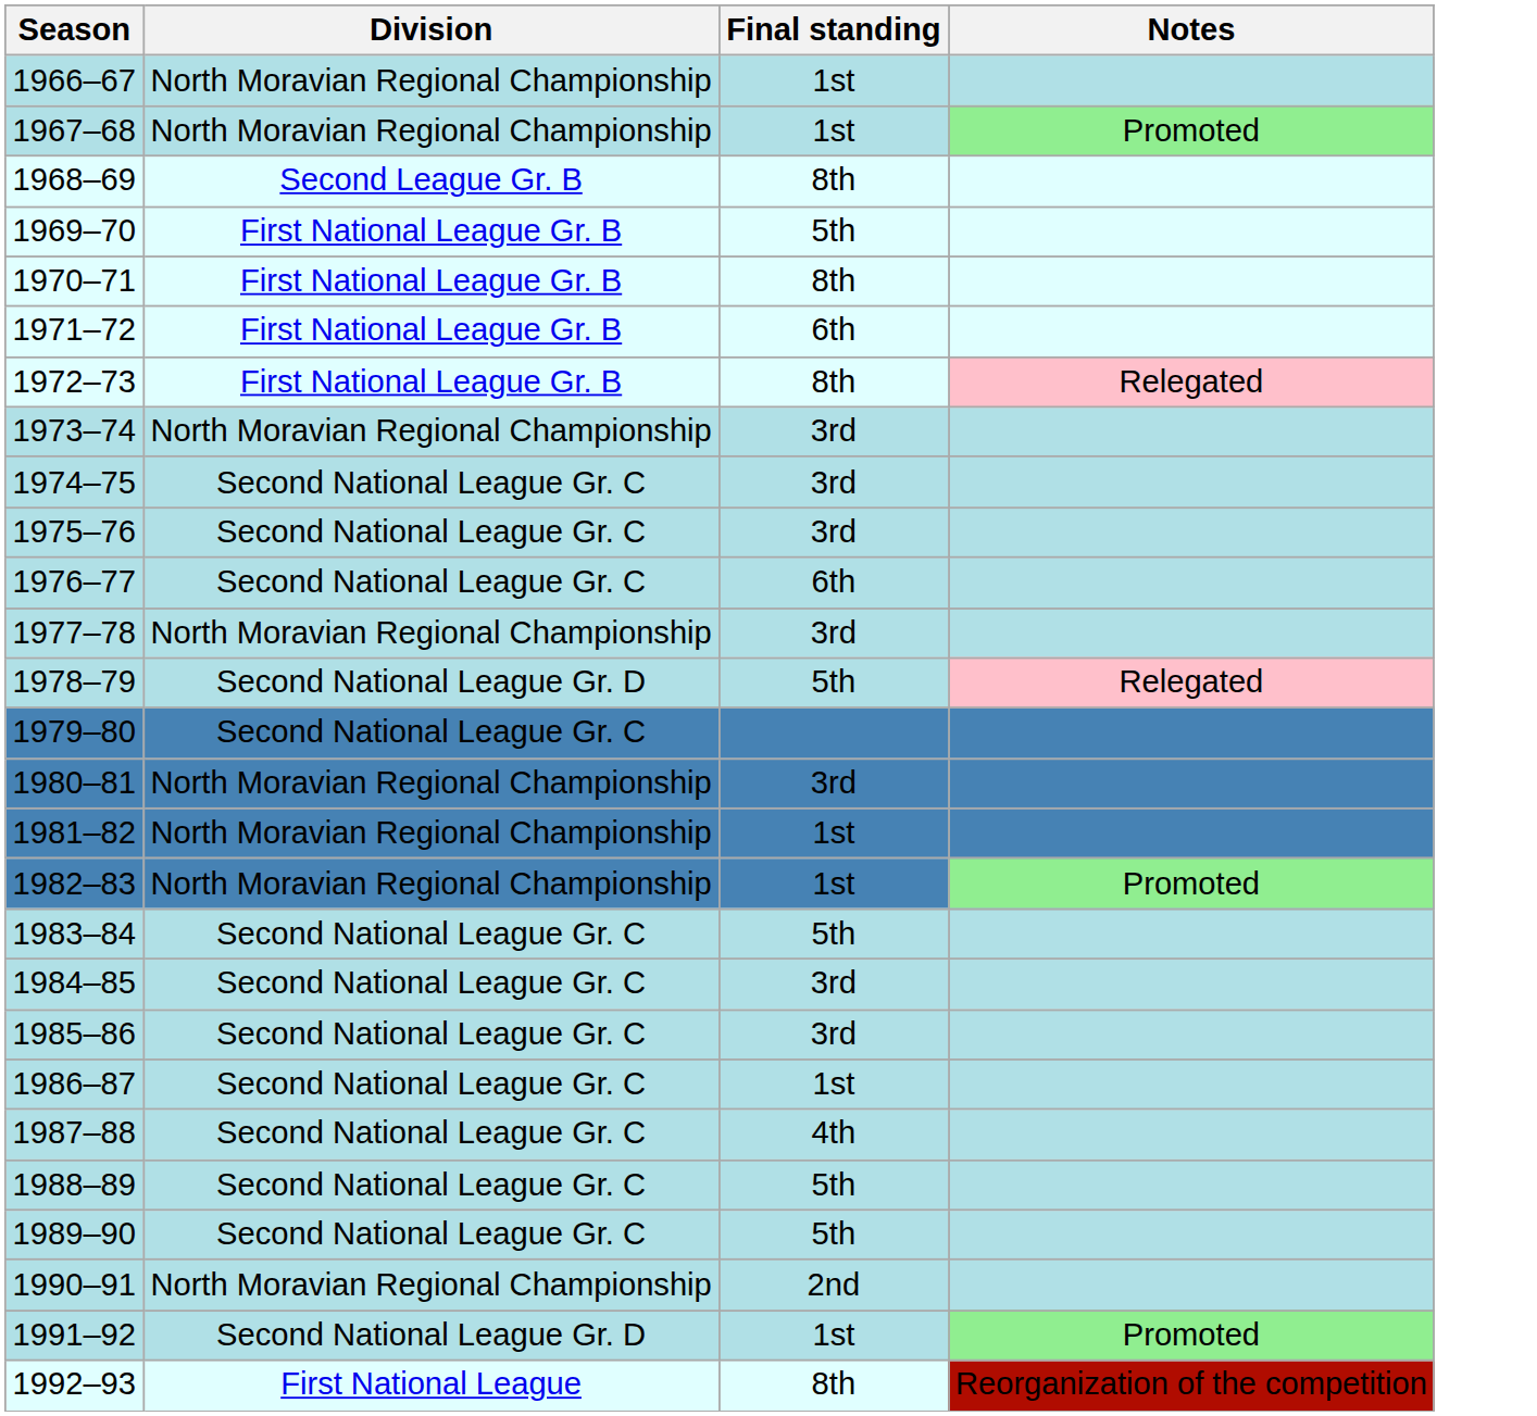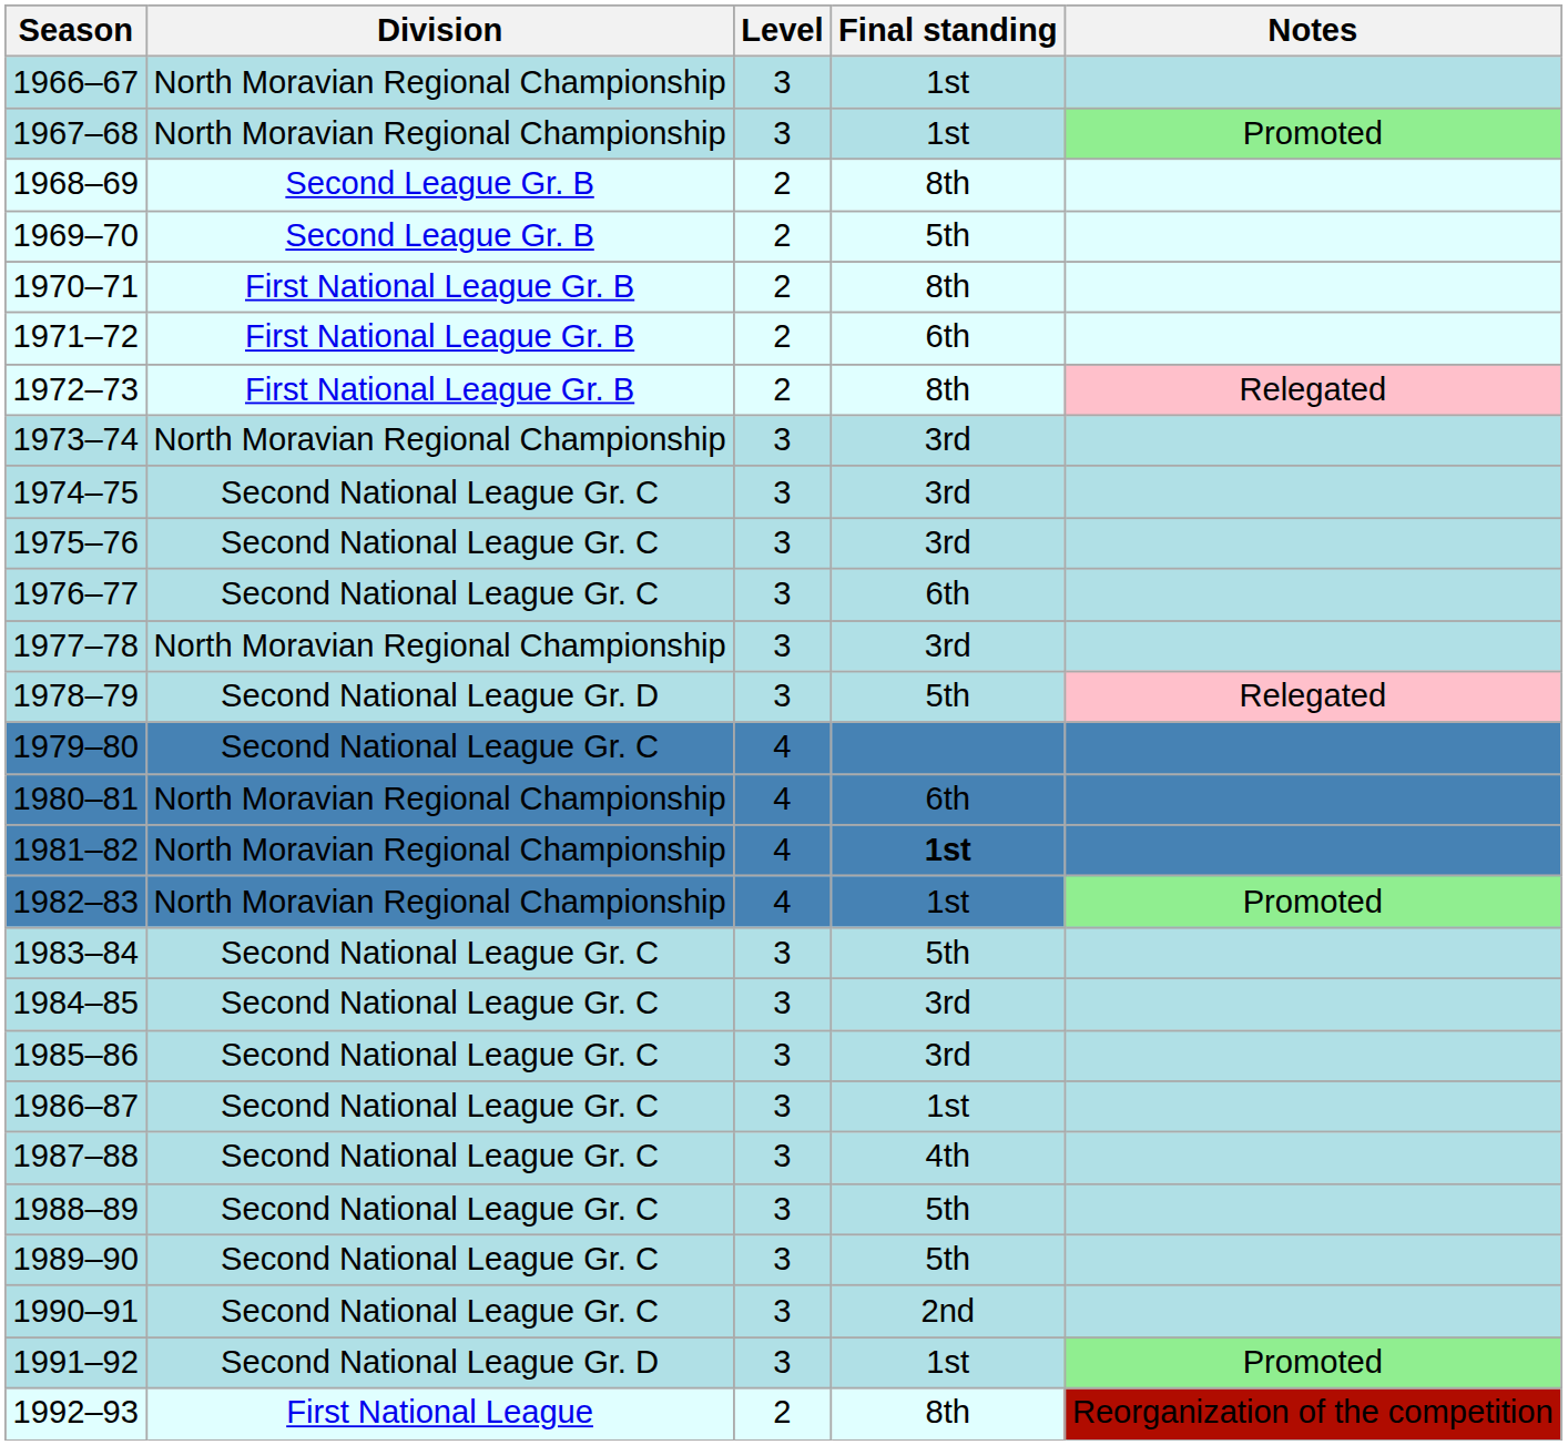 <table class="wikitable" style=text-align:center>
 <tr>
 <th>Season</th>
 <th>Division</th>
+<th>Level</th>
 <th>Final standing</th>
 <th>Notes</th>
 </tr>
 <tr  align=center bgcolor=PowderBlue>
 <td>1966–67</td>
 <td>North Moravian Regional Championship</td>
+<td>3</td>
 <td>1st</td>
 <td></td>
 </tr>
 <tr  align=center bgcolor=PowderBlue>
 <td>1967–68</td>
 <td>North Moravian Regional Championship</td>
+<td>3</td>
 <td>1st</td>
 <td align=center bgcolor=lightgreen>Promoted</td>
 </tr>
 <tr  align=center bgcolor=LightCyan>
 <td>1968–69</td>
 <td><a href='#'>Second League Gr. B</a></td>
+<td>2</td>
 <td>8th</td>
 <td></td>
 </tr>
 <tr  align=center bgcolor=LightCyan>
 <td>1969–70</td>
-<td><a href='#'>First National League Gr. B</a></td>
+<td><a href='#'>Second League Gr. B</a></td>
+<td>2</td>
 <td>5th</td>
 <td></td>
 </tr>
 <tr  align=center bgcolor=LightCyan>
 <td>1970–71</td>
 <td><a href='#'>First National League Gr. B</a></td>
+<td>2</td>
 <td>8th</td>
 <td></td>
 </tr>
 <tr  align=center bgcolor=LightCyan>
 <td>1971–72</td>
 <td><a href='#'>First National League Gr. B</a></td>
+<td>2</td>
 <td>6th</td>
 <td></td>
 </tr>
 <tr  align=center bgcolor=LightCyan>
 <td>1972–73</td>
 <td><a href='#'>First National League Gr. B</a></td>
+<td>2</td>
 <td>8th</td>
 <td align=center bgcolor=pink>Relegated</td>
 </tr>
 <tr  align=center bgcolor=PowderBlue>
 <td>1973–74</td>
 <td>North Moravian Regional Championship</td>
+<td>3</td>
 <td>3rd</td>
 <td></td>
 </tr>
 <tr  align=center bgcolor=PowderBlue>
 <td>1974–75</td>
 <td>Second National League Gr. C</td>
+<td>3</td>
 <td>3rd</td>
 <td></td>
 </tr>
 <tr  align=center bgcolor=PowderBlue>
 <td>1975–76</td>
 <td>Second National League Gr. C</td>
+<td>3</td>
 <td>3rd</td>
 <td></td>
 </tr>
 <tr  align=center bgcolor=PowderBlue>
 <td>1976–77</td>
 <td>Second National League Gr. C</td>
+<td>3</td>
 <td>6th</td>
 <td></td>
 </tr>
 <tr  align=center bgcolor=PowderBlue>
 <td>1977–78</td>
 <td>North Moravian Regional Championship</td>
+<td>3</td>
 <td>3rd</td>
 <td></td>
 </tr>
 <tr  align=center bgcolor=PowderBlue>
 <td>1978–79</td>
 <td>Second National League Gr. D</td>
+<td>3</td>
 <td>5th</td>
 <td align=center bgcolor=pink>Relegated</td>
 </tr>
 <tr  align=center bgcolor=SteelBlue>
 <td>1979–80</td>
 <td>Second National League Gr. C</td>
+<td>4</td>
 <td></td>
 <td></td>
 </tr>
 <tr  align=center bgcolor=SteelBlue>
 <td>1980–81</td>
 <td>North Moravian Regional Championship</td>
-<td>3rd</td>
+<td>4</td>
+<td>6th</td>
 <td></td>
 </tr>
 <tr  align=center bgcolor=SteelBlue>
 <td>1981–82</td>
 <td>North Moravian Regional Championship</td>
-<td>1st</td>
+<td>4</td>
+<td><strong>1st</strong></td>
 <td></td>
 </tr>
 <tr  align=center bgcolor=SteelBlue>
 <td>1982–83</td>
 <td>North Moravian Regional Championship</td>
+<td>4</td>
 <td>1st</td>
 <td align=center bgcolor=lightgreen>Promoted</td>
 </tr>
 <tr  align=center bgcolor=PowderBlue>
 <td>1983–84</td>
 <td>Second National League Gr. C</td>
+<td>3</td>
 <td>5th</td>
 <td></td>
 </tr>
 <tr  align=center bgcolor=PowderBlue>
 <td>1984–85</td>
 <td>Second National League Gr. C</td>
+<td>3</td>
 <td>3rd</td>
 <td></td>
 </tr>
 <tr  align=center bgcolor=PowderBlue>
 <td>1985–86</td>
 <td>Second National League Gr. C</td>
+<td>3</td>
 <td>3rd</td>
 <td></td>
 </tr>
 <tr  align=center bgcolor=PowderBlue>
 <td>1986–87</td>
 <td>Second National League Gr. C</td>
+<td>3</td>
 <td>1st</td>
 <td></td>
 </tr>
 <tr  align=center bgcolor=PowderBlue>
 <td>1987–88</td>
 <td>Second National League Gr. C</td>
+<td>3</td>
 <td>4th</td>
 <td></td>
 </tr>
 <tr  align=center bgcolor=PowderBlue>
 <td>1988–89</td>
 <td>Second National League Gr. C</td>
+<td>3</td>
 <td>5th</td>
 <td></td>
 </tr>
 <tr  align=center bgcolor=PowderBlue>
 <td>1989–90</td>
 <td>Second National League Gr. C</td>
+<td>3</td>
 <td>5th</td>
 <td></td>
 </tr>
 <tr  align=center bgcolor=PowderBlue>
 <td>1990–91</td>
-<td>North Moravian Regional Championship</td>
+<td>Second National League Gr. C</td>
+<td>3</td>
 <td>2nd</td>
 <td></td>
 </tr>
 <tr  align=center bgcolor=PowderBlue>
 <td>1991–92</td>
 <td>Second National League Gr. D</td>
+<td>3</td>
 <td>1st</td>
 <td align=center bgcolor=lightgreen>Promoted</td>
 </tr>
 <tr  align=center bgcolor=LightCyan>
 <td>1992–93</td>
 <td><a href='#'>First National League</a></td>
+<td>2</td>
 <td>8th</td>
 <td align=center bgcolor=brick>Reorganization of the competition</td>
 </tr>
 </table>
